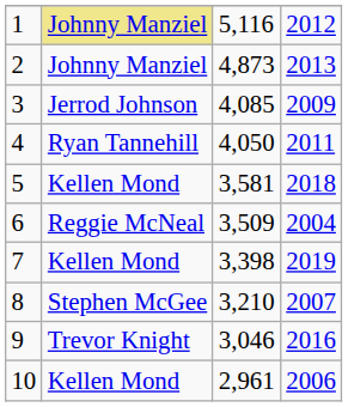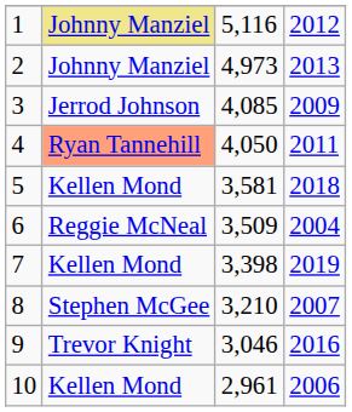 <table class="wikitable">
 <tr>
 </tr>
 <tr>
 <td>1</td>
 <td style="background: khaki;"><a href='#'>Johnny Manziel</a></td>
 <td><abbr>5,116</abbr></td>
 <td><a href='#'>2012</a></td>
 </tr>
 <tr>
 <td>2</td>
 <td><a href='#'>Johnny Manziel</a></td>
-<td><abbr>4,873</abbr></td>
+<td><abbr>4,973</abbr></td>
 <td><a href='#'>2013</a></td>
 </tr>
 <tr>
 <td>3</td>
 <td><a href='#'>Jerrod Johnson</a></td>
 <td><abbr>4,085</abbr></td>
 <td><a href='#'>2009</a></td>
 </tr>
 <tr>
 <td>4</td>
-<td><a href='#'>Ryan Tannehill</a></td>
+<td style="background: lightsalmon;"><a href='#'>Ryan Tannehill</a></td>
 <td><abbr>4,050</abbr></td>
 <td><a href='#'>2011</a></td>
 </tr>
 <tr>
 <td>5</td>
 <td><a href='#'>Kellen Mond</a></td>
 <td><abbr>3,581</abbr></td>
 <td><a href='#'>2018</a></td>
 </tr>
 <tr>
 <td>6</td>
 <td><a href='#'>Reggie McNeal</a></td>
 <td><abbr>3,509</abbr></td>
 <td><a href='#'>2004</a></td>
 </tr>
 <tr>
 <td>7</td>
 <td><a href='#'>Kellen Mond</a></td>
 <td><abbr>3,398</abbr></td>
 <td><a href='#'>2019</a></td>
 </tr>
 <tr>
 <td>8</td>
 <td><a href='#'>Stephen McGee</a></td>
 <td><abbr>3,210</abbr></td>
 <td><a href='#'>2007</a></td>
 </tr>
 <tr>
 <td>9</td>
 <td><a href='#'>Trevor Knight</a></td>
 <td><abbr>3,046</abbr></td>
 <td><a href='#'>2016</a></td>
 </tr>
 <tr>
 <td>10</td>
 <td><a href='#'>Kellen Mond</a></td>
 <td><abbr>2,961</abbr></td>
 <td><a href='#'>2006</a></td>
 </tr>
 </table>
